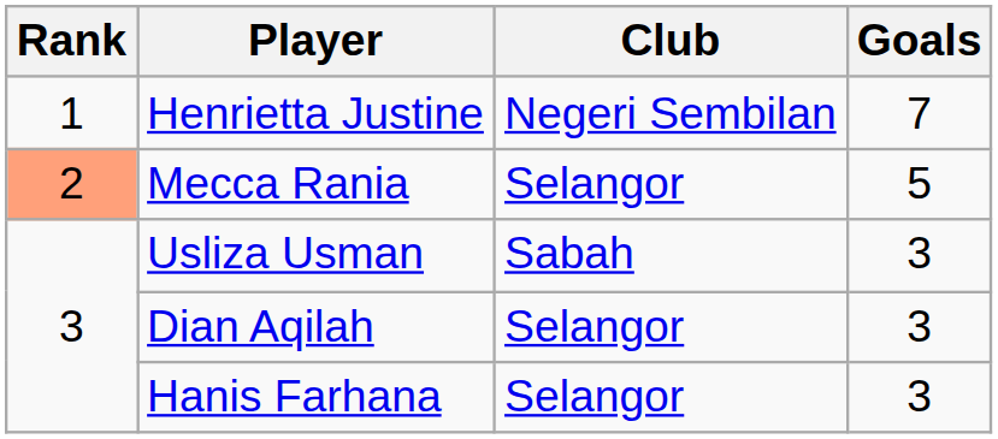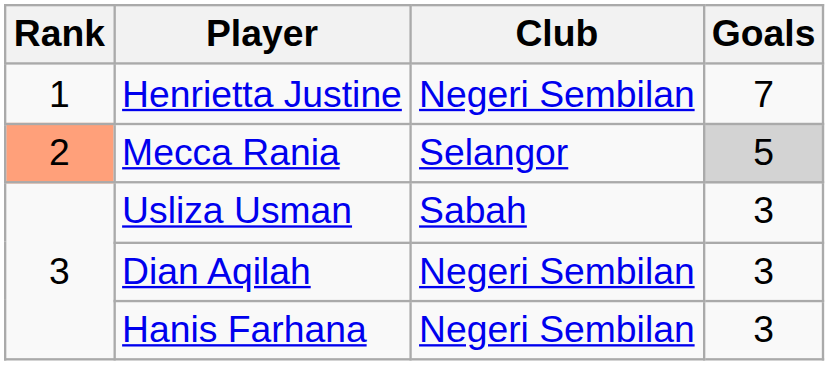 <table class="wikitable">
 <tr>
 <th>Rank</th>
 <th>Player</th>
 <th>Club</th>
 <th>Goals</th>
 </tr>
 <tr>
 <td style="text-align:center">1</td>
 <td><a href='#'>Henrietta Justine</a></td>
 <td><a href='#'>Negeri Sembilan</a></td>
 <td style="text-align:center">7</td>
 </tr>
 <tr>
 <td style="background: lightsalmon; text-align:center">2</td>
 <td><a href='#'>Mecca Rania</a></td>
 <td><a href='#'>Selangor</a></td>
-<td style="text-align:center">5</td>
+<td style="background: lightgrey; text-align:center">5</td>
 </tr>
 <tr>
 <td rowspan="3" style="text-align:center">3</td>
 <td><a href='#'>Usliza Usman</a></td>
 <td><a href='#'>Sabah</a></td>
 <td style="text-align:center">3</td>
 </tr>
 <tr>
 <td><a href='#'>Dian Aqilah</a></td>
-<td><a href='#'>Selangor</a></td>
+<td><a href='#'>Negeri Sembilan</a></td>
 <td style="text-align:center">3</td>
 </tr>
 <tr>
 <td><a href='#'>Hanis Farhana</a></td>
-<td><a href='#'>Selangor</a></td>
+<td><a href='#'>Negeri Sembilan</a></td>
 <td style="text-align:center">3</td>
 </tr>
 </table>
